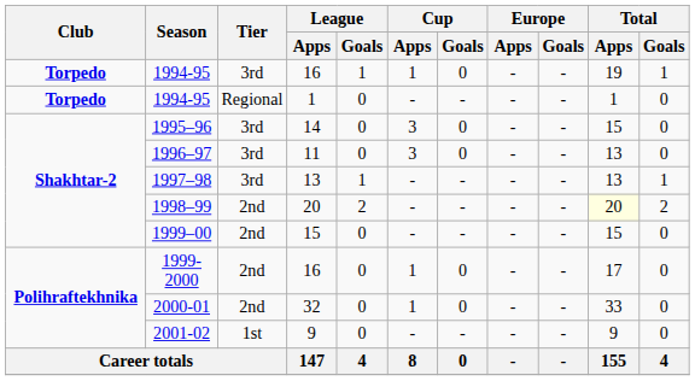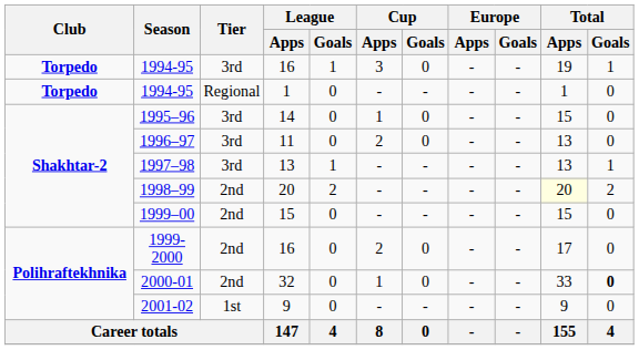 <table class="wikitable" style="font-size:100%; text-align: center;">
 <tr>
 <th rowspan="2" width="125">Club</th>
 <th rowspan="2" width="60">Season</th>
 <th rowspan="2">Tier</th>
 <th colspan="2">League</th>
 <th colspan="2">Cup</th>
 <th colspan="2">Europe</th>
 <th colspan="2">Total</th>
 </tr>
 <tr>
 <th width="40">Apps</th>
 <th width="40">Goals</th>
 <th width="40">Apps</th>
 <th width="40">Goals</th>
 <th width="40">Apps</th>
 <th width="40">Goals</th>
 <th width="40">Apps</th>
 <th width="40">Goals</th>
 </tr>
 <tr>
 <td rowspan="1"><strong><a href='#'>Torpedo</a></strong></td>
 <td><a href='#'>1994-95</a></td>
 <td>3rd</td>
 <td>16</td>
 <td>1</td>
-<td>1</td>
+<td>3</td>
 <td>0</td>
 <td>-</td>
 <td>-</td>
 <td>19</td>
 <td>1</td>
 </tr>
 <tr>
 <td rowspan="1"><strong><a href='#'>Torpedo</a></strong></td>
 <td><a href='#'>1994-95</a></td>
 <td>Regional</td>
 <td>1</td>
 <td>0</td>
 <td>-</td>
 <td>-</td>
 <td>-</td>
 <td>-</td>
 <td>1</td>
 <td>0</td>
 </tr>
 <tr>
 <td rowspan="5"><strong><a href='#'>Shakhtar-2</a></strong></td>
 <td><a href='#'>1995–96</a></td>
 <td>3rd</td>
 <td>14</td>
 <td>0</td>
-<td>3</td>
+<td>1</td>
 <td>0</td>
 <td>-</td>
 <td>-</td>
 <td>15</td>
 <td>0</td>
 </tr>
 <tr>
 <td><a href='#'>1996–97</a></td>
 <td>3rd</td>
 <td>11</td>
 <td>0</td>
-<td>3</td>
+<td>2</td>
 <td>0</td>
 <td>-</td>
 <td>-</td>
 <td>13</td>
 <td>0</td>
 </tr>
 <tr>
 <td><a href='#'>1997–98</a></td>
 <td>3rd</td>
 <td>13</td>
 <td>1</td>
 <td>-</td>
 <td>-</td>
 <td>-</td>
 <td>-</td>
 <td>13</td>
 <td>1</td>
 </tr>
 <tr>
 <td><a href='#'>1998–99</a></td>
 <td>2nd</td>
 <td>20</td>
 <td>2</td>
 <td>-</td>
 <td>-</td>
 <td>-</td>
 <td>-</td>
 <td style="background: lightyellow;">20</td>
 <td>2</td>
 </tr>
 <tr>
 <td><a href='#'>1999–00</a></td>
 <td>2nd</td>
 <td>15</td>
 <td>0</td>
 <td>-</td>
 <td>-</td>
 <td>-</td>
 <td>-</td>
 <td>15</td>
 <td>0</td>
 </tr>
 <tr>
 <td rowspan="3"><strong><a href='#'>Polihraftekhnika</a></strong></td>
 <td><a href='#'>1999-2000</a></td>
 <td>2nd</td>
 <td>16</td>
 <td>0</td>
-<td>1</td>
+<td>2</td>
 <td>0</td>
 <td>-</td>
 <td>-</td>
 <td>17</td>
 <td>0</td>
 </tr>
 <tr>
 <td><a href='#'>2000-01</a></td>
 <td>2nd</td>
 <td>32</td>
 <td>0</td>
 <td>1</td>
 <td>0</td>
 <td>-</td>
 <td>-</td>
 <td>33</td>
-<td>0</td>
+<td><strong>0</strong></td>
 </tr>
 <tr>
 <td><a href='#'>2001-02</a></td>
 <td>1st</td>
 <td>9</td>
 <td>0</td>
 <td>-</td>
 <td>-</td>
 <td>-</td>
 <td>-</td>
 <td>9</td>
 <td>0</td>
 </tr>
 <tr>
 <th colspan="3">Career totals</th>
 <th>147</th>
 <th>4</th>
 <th>8</th>
 <th>0</th>
 <th>-</th>
 <th>-</th>
 <th>155</th>
 <th>4</th>
 </tr>
 <tr>
 </tr>
 </table>
